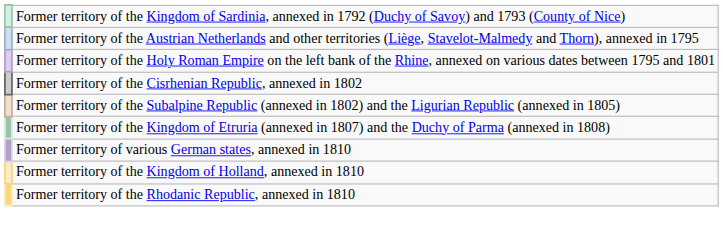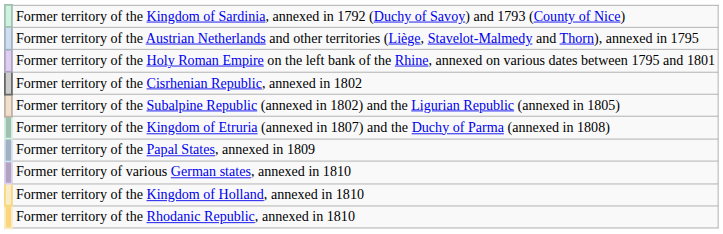 <table class="wikitable">
 <tr>
 <td style="background: #cef2e0; border: solid 2px #a3bfb1;"></td>
 <td>Former territory of the <a href='#'>Kingdom of Sardinia</a>, annexed in 1792 (<a href='#'>Duchy of Savoy</a>) and 1793 (<a href='#'>County of Nice</a>)</td>
 </tr>
 <tr>
 <td style="background: #cedff2; border: solid 2px #a3b0bf;"></td>
 <td>Former territory of the <a href='#'>Austrian Netherlands</a> and other territories (<a href='#'>Liège</a>, <a href='#'>Stavelot-Malmedy</a> and <a href='#'>Thorn</a>), annexed in 1795</td>
 </tr>
 <tr>
 <td style="background: #ddcef2; border: solid 2px #afa3bf;"></td>
 <td>Former territory of the <a href='#'>Holy Roman Empire</a> on the left bank of the <a href='#'>Rhine</a>, annexed on various dates between 1795 and 1801</td>
 </tr>
 <tr>
 <td style="background: #ccc; border: solid 2px #666;"></td>
 <td>Former territory of the <a href='#'>Cisrhenian Republic</a>, annexed in 1802</td>
 </tr>
 <tr>
 <td style="background: #f2e0ce; border: solid 2px #bfb1a3;"></td>
 <td>Former territory of the <a href='#'>Subalpine Republic</a> (annexed in 1802) and the <a href='#'>Ligurian Republic</a> (annexed in 1805)</td>
 </tr>
 <tr>
 <td style="background: #a3bfb1; border: solid 2px #cef2e0;"></td>
 <td>Former territory of the <a href='#'>Kingdom of Etruria</a> (annexed in 1807) and the <a href='#'>Duchy of Parma</a> (annexed in 1808)</td>
 </tr>
 <tr>
+<td style="background: #a3b0bf; border: solid 2px #cedff2;"></td>
+<td>Former territory of the <a href='#'>Papal States</a>, annexed in 1809</td>
+</tr>
+<tr>
 <td style="background: #afa3bf; border: solid 2px #ddcef2;"></td>
 <td>Former territory of various <a href='#'>German states</a>, annexed in 1810</td>
 </tr>
 <tr>
 <td style="background: #faecc8; border: solid 2px #fad67d;"></td>
 <td>Former territory of the <a href='#'>Kingdom of Holland</a>, annexed in 1810</td>
 </tr>
 <tr>
 <td style="background: #fad67d; border: solid 2px #faecc8;"></td>
 <td>Former territory of the <a href='#'>Rhodanic Republic</a>, annexed in 1810</td>
 </tr>
 </table>
